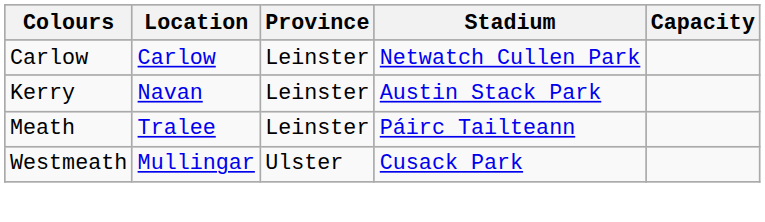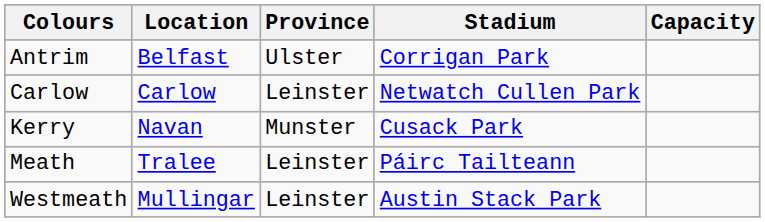 <table class="wikitable sortable">
 <tr>
 <th>Colours</th>
 <th>Location</th>
 <th>Province</th>
 <th>Stadium</th>
 <th>Capacity</th>
+</tr>
+<tr>
+<td> Antrim</td>
+<td><a href='#'>Belfast</a></td>
+<td>Ulster</td>
+<td><a href='#'>Corrigan Park</a></td>
+<td style="text-align:center"></td>
 </tr>
 <tr>
 <td> Carlow</td>
 <td><a href='#'>Carlow</a></td>
 <td>Leinster</td>
 <td><a href='#'>Netwatch Cullen Park</a></td>
 <td style="text-align:center"></td>
 </tr>
 <tr>
 <td> Kerry</td>
 <td><a href='#'>Navan</a></td>
-<td>Leinster</td>
-<td><a href='#'>Austin Stack Park</a></td>
+<td>Munster</td>
+<td><a href='#'>Cusack Park</a></td>
 <td style="text-align:center"></td>
 </tr>
 <tr>
 <td> Meath</td>
 <td><a href='#'>Tralee</a></td>
 <td>Leinster</td>
 <td><a href='#'>Páirc Tailteann</a></td>
 <td style="text-align:center"></td>
 </tr>
 <tr>
 <td> Westmeath</td>
 <td><a href='#'>Mullingar</a></td>
-<td>Ulster</td>
-<td><a href='#'>Cusack Park</a></td>
+<td>Leinster</td>
+<td><a href='#'>Austin Stack Park</a></td>
 <td style="text-align:center"></td>
 </tr>
 </table>
